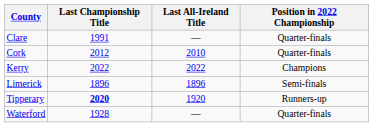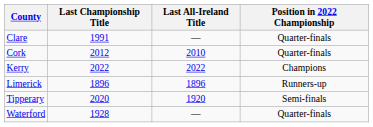 <table class="wikitable sortable" style="text-align:center">
 <tr>
 <th><a href='#'>County</a></th>
 <th>Last Championship Title</th>
 <th>Last All-Ireland Title</th>
 <th>Position in <a href='#'>2022</a> Championship</th>
 </tr>
 <tr>
 <td style="text-align:left"> <a href='#'>Clare</a></td>
 <td><a href='#'>1991</a></td>
 <td>—</td>
 <td>Quarter-finals</td>
 </tr>
 <tr>
 <td style="text-align:left"> <a href='#'>Cork</a></td>
 <td><a href='#'>2012</a></td>
 <td><a href='#'>2010</a></td>
 <td>Quarter-finals</td>
 </tr>
 <tr>
 <td style="text-align:left"> <a href='#'>Kerry</a></td>
 <td><a href='#'>2022</a></td>
 <td><a href='#'>2022</a></td>
 <td>Champions</td>
 </tr>
 <tr>
 <td style="text-align:left"> <a href='#'>Limerick</a></td>
 <td><a href='#'>1896</a></td>
 <td><a href='#'>1896</a></td>
-<td>Semi-finals</td>
+<td>Runners-up</td>
 </tr>
 <tr>
 <td style="text-align:left"> <a href='#'>Tipperary</a></td>
-<td><strong><a href='#'>2020</a></strong></td>
+<td><a href='#'>2020</a></td>
 <td><a href='#'>1920</a></td>
-<td>Runners-up</td>
+<td>Semi-finals</td>
 </tr>
 <tr>
 <td style="text-align:left"> <a href='#'>Waterford</a></td>
 <td><a href='#'>1928</a></td>
 <td>—</td>
 <td>Quarter-finals</td>
 </tr>
 </table>
